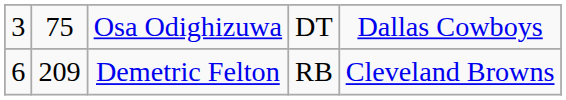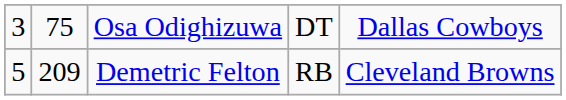 <table class="wikitable" style="text-align:center">
 <tr>
 <td>3</td>
 <td>75</td>
 <td><a href='#'>Osa Odighizuwa</a></td>
 <td>DT</td>
 <td><a href='#'>Dallas Cowboys</a></td>
 </tr>
 <tr>
-<td>6</td>
+<td>5</td>
 <td>209</td>
 <td><a href='#'>Demetric Felton</a></td>
 <td>RB</td>
 <td><a href='#'>Cleveland Browns</a></td>
 </tr>
 </table>
